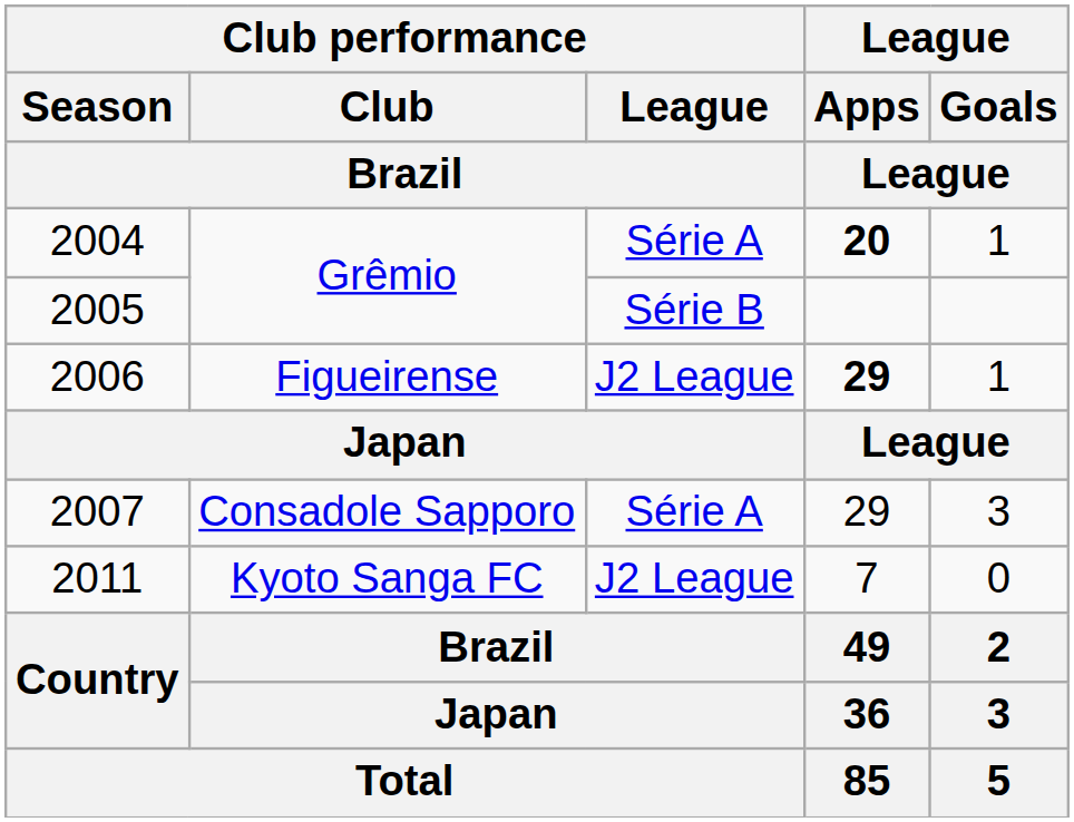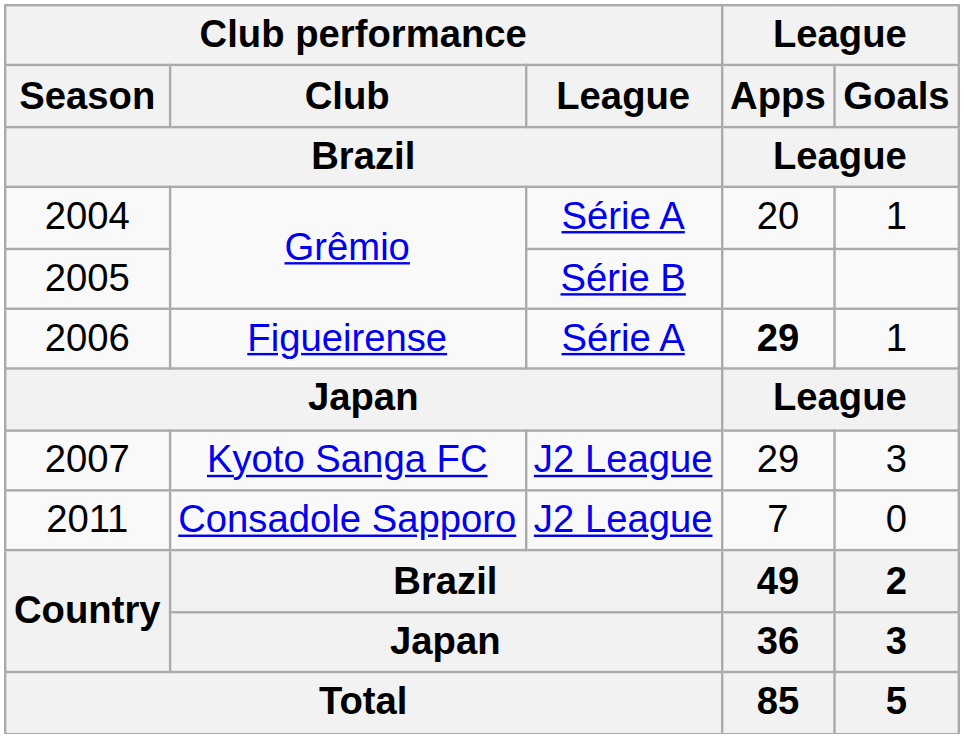 <table class="wikitable" style="text-align:center;">
 <tr>
 <th colspan=3>Club performance</th>
 <th colspan=2>League</th>
 </tr>
 <tr>
 <th>Season</th>
 <th>Club</th>
 <th>League</th>
 <th>Apps</th>
 <th>Goals</th>
 </tr>
 <tr>
 <th colspan=3>Brazil</th>
 <th colspan=2>League</th>
 </tr>
 <tr>
 <td>2004</td>
 <td rowspan="2"><a href='#'>Grêmio</a></td>
 <td><a href='#'>Série A</a></td>
-<td><strong>20</strong></td>
+<td>20</td>
 <td>1</td>
 </tr>
 <tr>
 <td>2005</td>
 <td><a href='#'>Série B</a></td>
 <td></td>
 <td></td>
 </tr>
 <tr>
 <td>2006</td>
 <td><a href='#'>Figueirense</a></td>
-<td><a href='#'>J2 League</a></td>
+<td><a href='#'>Série A</a></td>
 <td><strong>29</strong></td>
 <td>1</td>
 </tr>
 <tr>
 <th colspan=3>Japan</th>
 <th colspan=2>League</th>
 </tr>
 <tr>
 <td>2007</td>
-<td><a href='#'>Consadole Sapporo</a></td>
-<td><a href='#'>Série A</a></td>
+<td><a href='#'>Kyoto Sanga FC</a></td>
+<td><a href='#'>J2 League</a></td>
 <td>29</td>
 <td>3</td>
 </tr>
 <tr>
 <td>2011</td>
-<td><a href='#'>Kyoto Sanga FC</a></td>
+<td><a href='#'>Consadole Sapporo</a></td>
 <td><a href='#'>J2 League</a></td>
 <td>7</td>
 <td>0</td>
 </tr>
 <tr>
 <th rowspan=2>Country</th>
 <th colspan=2>Brazil</th>
 <th>49</th>
 <th>2</th>
 </tr>
 <tr>
 <th colspan=2>Japan</th>
 <th>36</th>
 <th>3</th>
 </tr>
 <tr>
 <th colspan=3>Total</th>
 <th>85</th>
 <th>5</th>
 </tr>
 </table>
